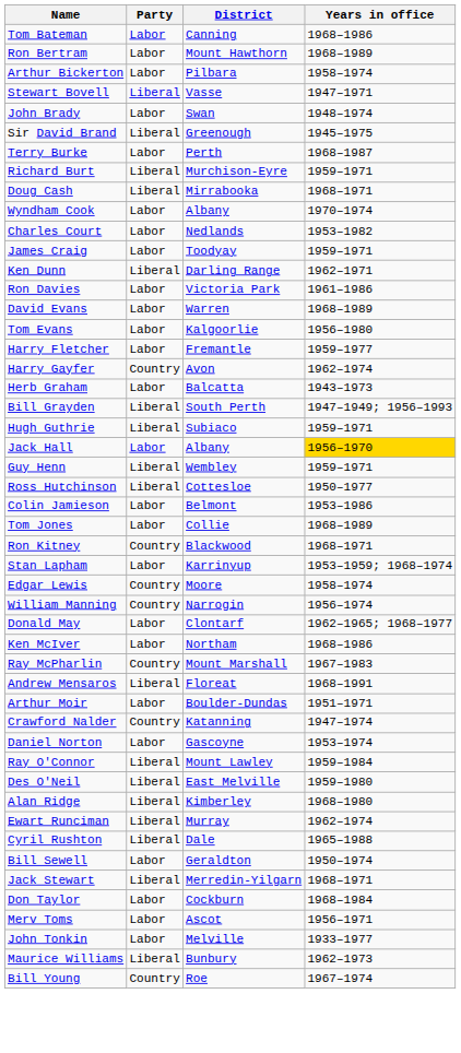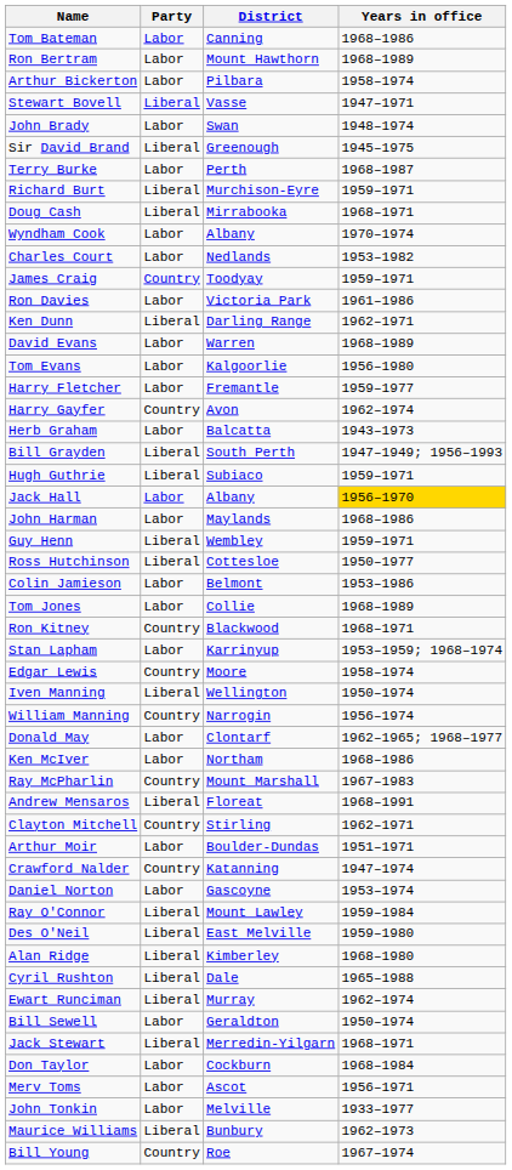 <table class="wikitable sortable">
 <tr>
 <th><strong>Name</strong></th>
 <th><strong>Party</strong></th>
 <th><strong><a href='#'>District</a></strong></th>
 <th><strong>Years in office</strong></th>
 </tr>
 <tr>
 <td><a href='#'>Tom Bateman</a></td>
 <td><a href='#'>Labor</a></td>
 <td><a href='#'>Canning</a></td>
 <td>1968–1986</td>
 </tr>
 <tr>
 <td><a href='#'>Ron Bertram</a></td>
 <td>Labor</td>
 <td><a href='#'>Mount Hawthorn</a></td>
 <td>1968–1989</td>
 </tr>
 <tr>
 <td><a href='#'>Arthur Bickerton</a></td>
 <td>Labor</td>
 <td><a href='#'>Pilbara</a></td>
 <td>1958–1974</td>
 </tr>
 <tr>
 <td><a href='#'>Stewart Bovell</a></td>
 <td><a href='#'>Liberal</a></td>
 <td><a href='#'>Vasse</a></td>
 <td>1947–1971</td>
 </tr>
 <tr>
 <td><a href='#'>John Brady</a></td>
 <td>Labor</td>
 <td><a href='#'>Swan</a></td>
 <td>1948–1974</td>
 </tr>
 <tr>
 <td>Sir <a href='#'>David Brand</a></td>
 <td>Liberal</td>
 <td><a href='#'>Greenough</a></td>
 <td>1945–1975</td>
 </tr>
 <tr>
 <td><a href='#'>Terry Burke</a></td>
 <td>Labor</td>
 <td><a href='#'>Perth</a></td>
 <td>1968–1987</td>
 </tr>
 <tr>
 <td><a href='#'>Richard Burt</a></td>
 <td>Liberal</td>
 <td><a href='#'>Murchison-Eyre</a></td>
 <td>1959–1971</td>
 </tr>
 <tr>
 <td><a href='#'>Doug Cash</a></td>
 <td>Liberal</td>
 <td><a href='#'>Mirrabooka</a></td>
 <td>1968–1971</td>
 </tr>
 <tr>
 <td><a href='#'>Wyndham Cook</a></td>
 <td>Labor</td>
 <td><a href='#'>Albany</a></td>
 <td>1970–1974</td>
 </tr>
 <tr>
 <td><a href='#'>Charles Court</a></td>
 <td>Labor</td>
 <td><a href='#'>Nedlands</a></td>
 <td>1953–1982</td>
 </tr>
 <tr>
 <td><a href='#'>James Craig</a></td>
-<td>Labor</td>
+<td><a href='#'>Country</a></td>
 <td><a href='#'>Toodyay</a></td>
 <td>1959–1971</td>
+</tr>
+<tr>
+<td><a href='#'>Ron Davies</a></td>
+<td>Labor</td>
+<td><a href='#'>Victoria Park</a></td>
+<td>1961–1986</td>
 </tr>
 <tr>
 <td><a href='#'>Ken Dunn</a></td>
 <td>Liberal</td>
 <td><a href='#'>Darling Range</a></td>
 <td>1962–1971</td>
-</tr>
-<tr>
-<td><a href='#'>Ron Davies</a></td>
-<td>Labor</td>
-<td><a href='#'>Victoria Park</a></td>
-<td>1961–1986</td>
 </tr>
 <tr>
 <td><a href='#'>David Evans</a></td>
 <td>Labor</td>
 <td><a href='#'>Warren</a></td>
 <td>1968–1989</td>
 </tr>
 <tr>
 <td><a href='#'>Tom Evans</a></td>
 <td>Labor</td>
 <td><a href='#'>Kalgoorlie</a></td>
 <td>1956–1980</td>
 </tr>
 <tr>
 <td><a href='#'>Harry Fletcher</a></td>
 <td>Labor</td>
 <td><a href='#'>Fremantle</a></td>
 <td>1959–1977</td>
 </tr>
 <tr>
 <td><a href='#'>Harry Gayfer</a></td>
 <td>Country</td>
 <td><a href='#'>Avon</a></td>
 <td>1962–1974</td>
 </tr>
 <tr>
 <td><a href='#'>Herb Graham</a></td>
 <td>Labor</td>
 <td><a href='#'>Balcatta</a></td>
 <td>1943–1973</td>
 </tr>
 <tr>
 <td><a href='#'>Bill Grayden</a></td>
 <td>Liberal</td>
 <td><a href='#'>South Perth</a></td>
 <td>1947–1949; 1956–1993</td>
 </tr>
 <tr>
 <td><a href='#'>Hugh Guthrie</a></td>
 <td>Liberal</td>
 <td><a href='#'>Subiaco</a></td>
 <td>1959–1971</td>
 </tr>
 <tr>
 <td><a href='#'>Jack Hall</a></td>
 <td><a href='#'>Labor</a></td>
 <td><a href='#'>Albany</a></td>
 <td style="background: gold;">1956–1970</td>
 </tr>
 <tr>
+<td><a href='#'>John Harman</a></td>
+<td>Labor</td>
+<td><a href='#'>Maylands</a></td>
+<td>1968–1986</td>
+</tr>
+<tr>
 <td><a href='#'>Guy Henn</a></td>
 <td>Liberal</td>
 <td><a href='#'>Wembley</a></td>
 <td>1959–1971</td>
 </tr>
 <tr>
 <td><a href='#'>Ross Hutchinson</a></td>
 <td>Liberal</td>
 <td><a href='#'>Cottesloe</a></td>
 <td>1950–1977</td>
 </tr>
 <tr>
 <td><a href='#'>Colin Jamieson</a></td>
 <td>Labor</td>
 <td><a href='#'>Belmont</a></td>
 <td>1953–1986</td>
 </tr>
 <tr>
 <td><a href='#'>Tom Jones</a></td>
 <td>Labor</td>
 <td><a href='#'>Collie</a></td>
 <td>1968–1989</td>
 </tr>
 <tr>
 <td><a href='#'>Ron Kitney</a></td>
 <td>Country</td>
 <td><a href='#'>Blackwood</a></td>
 <td>1968–1971</td>
 </tr>
 <tr>
 <td><a href='#'>Stan Lapham</a></td>
 <td>Labor</td>
 <td><a href='#'>Karrinyup</a></td>
 <td>1953–1959; 1968–1974</td>
 </tr>
 <tr>
 <td><a href='#'>Edgar Lewis</a></td>
 <td>Country</td>
 <td><a href='#'>Moore</a></td>
 <td>1958–1974</td>
 </tr>
 <tr>
+<td><a href='#'>Iven Manning</a></td>
+<td>Liberal</td>
+<td><a href='#'>Wellington</a></td>
+<td>1950–1974</td>
+</tr>
+<tr>
 <td><a href='#'>William Manning</a></td>
 <td>Country</td>
 <td><a href='#'>Narrogin</a></td>
 <td>1956–1974</td>
 </tr>
 <tr>
 <td><a href='#'>Donald May</a></td>
 <td>Labor</td>
 <td><a href='#'>Clontarf</a></td>
 <td>1962–1965; 1968–1977</td>
 </tr>
 <tr>
 <td><a href='#'>Ken McIver</a></td>
 <td>Labor</td>
 <td><a href='#'>Northam</a></td>
 <td>1968–1986</td>
 </tr>
 <tr>
 <td><a href='#'>Ray McPharlin</a></td>
 <td>Country</td>
 <td><a href='#'>Mount Marshall</a></td>
 <td>1967–1983</td>
 </tr>
 <tr>
 <td><a href='#'>Andrew Mensaros</a></td>
 <td>Liberal</td>
 <td><a href='#'>Floreat</a></td>
 <td>1968–1991</td>
+</tr>
+<tr>
+<td><a href='#'>Clayton Mitchell</a></td>
+<td>Country</td>
+<td><a href='#'>Stirling</a></td>
+<td>1962–1971</td>
 </tr>
 <tr>
 <td><a href='#'>Arthur Moir</a></td>
 <td>Labor</td>
 <td><a href='#'>Boulder-Dundas</a></td>
 <td>1951–1971</td>
 </tr>
 <tr>
 <td><a href='#'>Crawford Nalder</a></td>
 <td>Country</td>
 <td><a href='#'>Katanning</a></td>
 <td>1947–1974</td>
 </tr>
 <tr>
 <td><a href='#'>Daniel Norton</a></td>
 <td>Labor</td>
 <td><a href='#'>Gascoyne</a></td>
 <td>1953–1974</td>
 </tr>
 <tr>
 <td><a href='#'>Ray O'Connor</a></td>
 <td>Liberal</td>
 <td><a href='#'>Mount Lawley</a></td>
 <td>1959–1984</td>
 </tr>
 <tr>
 <td><a href='#'>Des O'Neil</a></td>
 <td>Liberal</td>
 <td><a href='#'>East Melville</a></td>
 <td>1959–1980</td>
 </tr>
 <tr>
 <td><a href='#'>Alan Ridge</a></td>
 <td>Liberal</td>
 <td><a href='#'>Kimberley</a></td>
 <td>1968–1980</td>
 </tr>
 <tr>
+<td><a href='#'>Cyril Rushton</a></td>
+<td>Liberal</td>
+<td><a href='#'>Dale</a></td>
+<td>1965–1988</td>
+</tr>
+<tr>
 <td><a href='#'>Ewart Runciman</a></td>
 <td>Liberal</td>
 <td><a href='#'>Murray</a></td>
 <td>1962–1974</td>
-</tr>
-<tr>
-<td><a href='#'>Cyril Rushton</a></td>
-<td>Liberal</td>
-<td><a href='#'>Dale</a></td>
-<td>1965–1988</td>
 </tr>
 <tr>
 <td><a href='#'>Bill Sewell</a></td>
 <td>Labor</td>
 <td><a href='#'>Geraldton</a></td>
 <td>1950–1974</td>
 </tr>
 <tr>
 <td><a href='#'>Jack Stewart</a></td>
 <td>Liberal</td>
 <td><a href='#'>Merredin-Yilgarn</a></td>
 <td>1968–1971</td>
 </tr>
 <tr>
 <td><a href='#'>Don Taylor</a></td>
 <td>Labor</td>
 <td><a href='#'>Cockburn</a></td>
 <td>1968–1984</td>
 </tr>
 <tr>
 <td><a href='#'>Merv Toms</a></td>
 <td>Labor</td>
 <td><a href='#'>Ascot</a></td>
 <td>1956–1971</td>
 </tr>
 <tr>
 <td><a href='#'>John Tonkin</a></td>
 <td>Labor</td>
 <td><a href='#'>Melville</a></td>
 <td>1933–1977</td>
 </tr>
 <tr>
 <td><a href='#'>Maurice Williams</a></td>
 <td>Liberal</td>
 <td><a href='#'>Bunbury</a></td>
 <td>1962–1973</td>
 </tr>
 <tr>
 <td><a href='#'>Bill Young</a></td>
 <td>Country</td>
 <td><a href='#'>Roe</a></td>
 <td>1967–1974</td>
 </tr>
 </table>
